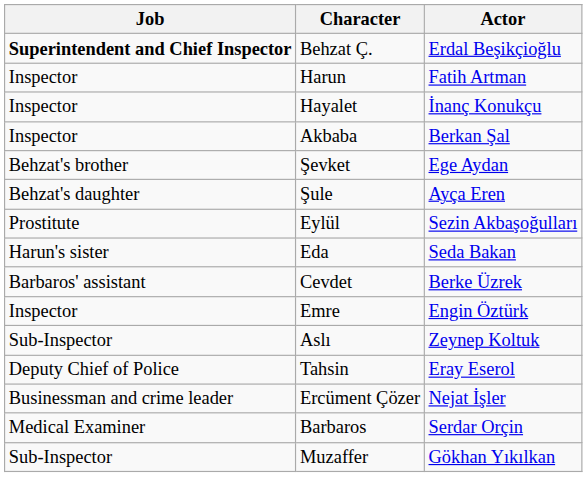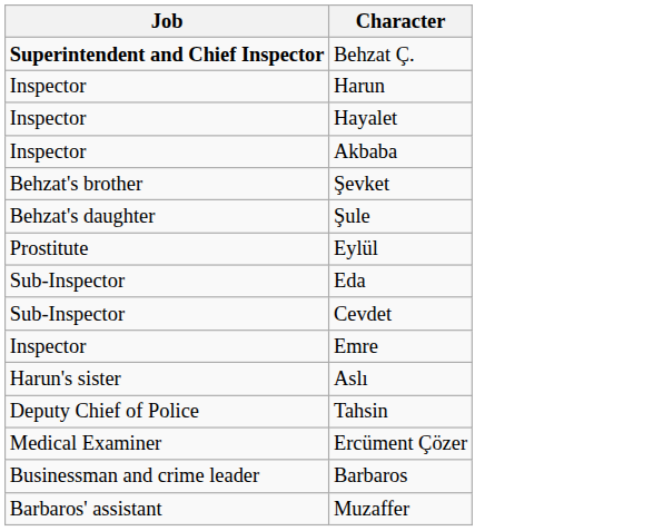 <table class="wikitable">
 <tr>
 <th>Job</th>
 <th>Character</th>
-<th>Actor</th>
 </tr>
 <tr>
 <td><strong>Superintendent and Chief Inspector</strong></td>
 <td>Behzat Ç.</td>
-<td><a href='#'>Erdal Beşikçioğlu</a></td>
 </tr>
 <tr>
 <td>Inspector</td>
 <td>Harun</td>
-<td><a href='#'>Fatih Artman</a></td>
 </tr>
 <tr>
 <td>Inspector</td>
 <td>Hayalet</td>
-<td><a href='#'>İnanç Konukçu</a></td>
 </tr>
 <tr>
 <td>Inspector</td>
 <td>Akbaba</td>
-<td><a href='#'>Berkan Şal</a></td>
 </tr>
 <tr>
 <td>Behzat's brother</td>
 <td>Şevket</td>
-<td><a href='#'>Ege Aydan</a></td>
 </tr>
 <tr>
 <td>Behzat's daughter</td>
 <td>Şule</td>
-<td><a href='#'>Ayça Eren</a></td>
 </tr>
 <tr>
 <td>Prostitute</td>
 <td>Eylül</td>
-<td><a href='#'>Sezin Akbaşoğulları</a></td>
 </tr>
 <tr>
-<td>Harun's sister</td>
+<td>Sub-Inspector</td>
 <td>Eda</td>
-<td><a href='#'>Seda Bakan</a></td>
 </tr>
 <tr>
-<td>Barbaros' assistant</td>
+<td>Sub-Inspector</td>
 <td>Cevdet</td>
-<td><a href='#'>Berke Üzrek</a></td>
 </tr>
 <tr>
 <td>Inspector</td>
 <td>Emre</td>
-<td><a href='#'>Engin Öztürk</a></td>
 </tr>
 <tr>
-<td>Sub-Inspector</td>
+<td>Harun's sister</td>
 <td>Aslı</td>
-<td><a href='#'>Zeynep Koltuk</a></td>
 </tr>
 <tr>
 <td>Deputy Chief of Police</td>
 <td>Tahsin</td>
-<td><a href='#'>Eray Eserol</a></td>
+</tr>
+<tr>
+<td>Medical Examiner</td>
+<td>Ercüment Çözer</td>
 </tr>
 <tr>
 <td>Businessman and crime leader</td>
-<td>Ercüment Çözer</td>
-<td><a href='#'>Nejat İşler</a></td>
+<td>Barbaros</td>
 </tr>
 <tr>
-<td>Medical Examiner</td>
-<td>Barbaros</td>
-<td><a href='#'>Serdar Orçin</a></td>
-</tr>
-<tr>
-<td>Sub-Inspector</td>
+<td>Barbaros' assistant</td>
 <td>Muzaffer</td>
-<td><a href='#'>Gökhan Yıkılkan</a></td>
 </tr>
 </table>
